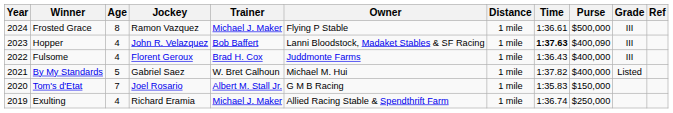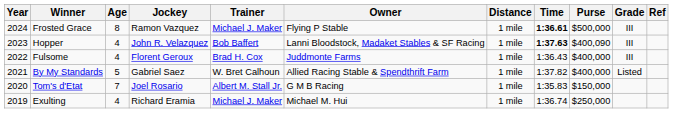 <table class="wikitable sortable">
 <tr>
 <th>Year</th>
 <th>Winner</th>
 <th>Age</th>
 <th>Jockey</th>
 <th>Trainer</th>
 <th>Owner</th>
 <th>Distance</th>
 <th>Time</th>
 <th>Purse</th>
 <th>Grade</th>
 <th>Ref</th>
 </tr>
 <tr style="font-size:90%; ">
 <td align=center>2024</td>
 <td>Frosted Grace</td>
 <td align=center>8</td>
 <td>Ramon Vazquez</td>
 <td><a href='#'>Michael J. Maker</a></td>
 <td>Flying P Stable</td>
 <td align=center>1 mile</td>
-<td align=center>1:36.61</td>
+<td align=center><strong>1:36.61</strong></td>
 <td align=center>$500,000</td>
 <td align=center>III</td>
 <td align=center></td>
 </tr>
 <tr style="font-size:90%; ">
 <td align=center>2023</td>
 <td>Hopper</td>
 <td align=center>4</td>
 <td><a href='#'>John R. Velazquez</a></td>
 <td><a href='#'>Bob Baffert</a></td>
 <td>Lanni Bloodstock, <a href='#'>Madaket Stables</a> & SF Racing</td>
 <td align=center>1 mile</td>
 <td align=center><strong>1:37.63</strong></td>
 <td align=center>$400,090</td>
 <td align=center>III</td>
 <td align=center></td>
 </tr>
 <tr style="font-size:90%; ">
 <td align=center>2022</td>
 <td>Fulsome</td>
 <td align=center>4</td>
 <td><a href='#'>Florent Geroux</a></td>
 <td><a href='#'>Brad H. Cox</a></td>
 <td><a href='#'>Juddmonte Farms</a></td>
 <td align=center>1 mile</td>
 <td align=center>1:36.43</td>
 <td align=center>$400,000</td>
 <td align=center>III</td>
 <td align=center></td>
 </tr>
 <tr style="font-size:90%; ">
 <td align=center>2021</td>
 <td><a href='#'>By My Standards</a></td>
 <td align=center>5</td>
 <td>Gabriel Saez</td>
 <td>W. Bret Calhoun</td>
-<td>Michael M. Hui</td>
+<td>Allied Racing Stable & <a href='#'>Spendthrift Farm</a></td>
 <td align=center>1 mile</td>
 <td align=center>1:37.82</td>
 <td align=center>$400,000</td>
 <td align=center>Listed</td>
 <td align=center></td>
 </tr>
 <tr style="font-size:90%; ">
 <td align=center>2020</td>
 <td><a href='#'>Tom's d'Etat</a></td>
 <td align=center>7</td>
 <td><a href='#'>Joel Rosario</a></td>
 <td><a href='#'>Albert M. Stall Jr.</a></td>
 <td>G M B Racing</td>
 <td align=center>1 mile</td>
 <td align=center>1:35.83</td>
 <td align=center>$150,000</td>
 <td align=center></td>
 <td align=center></td>
 </tr>
 <tr style="font-size:90%;">
 <td align=center>2019</td>
 <td>Exulting</td>
 <td align=center>4</td>
 <td>Richard Eramia</td>
 <td><a href='#'>Michael J. Maker</a></td>
-<td>Allied Racing Stable & <a href='#'>Spendthrift Farm</a></td>
+<td>Michael M. Hui</td>
 <td align=center>1 mile</td>
 <td align=center>1:36.74</td>
 <td align=center>$250,000</td>
 <td align=center></td>
 <td align=center></td>
 </tr>
 </table>
